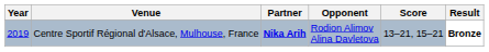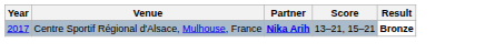 <table class="sortable wikitable" style="font-size: 90%;">
 <tr>
 <th>Year</th>
 <th>Venue</th>
 <th>Partner</th>
-<th>Opponent</th>
 <th>Score</th>
 <th>Result</th>
 </tr>
 <tr style="background:#AABBCC">
-<td align="center"><a href='#'>2019</a></td>
+<td align="center"><a href='#'>2017</a></td>
 <td align="left">Centre Sportif Régional d'Alsace, <a href='#'>Mulhouse</a>, France</td>
 <td align="left"><strong> <a href='#'>Nika Arih</a></strong></td>
-<td align="left"> <a href='#'>Rodion Alimov</a> <br>  <a href='#'>Alina Davletova</a></td>
 <td align="left">13–21, 15–21</td>
 <td style="text-align:left; background:white"> <strong>Bronze</strong></td>
 </tr>
 </table>
